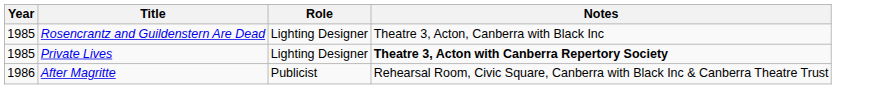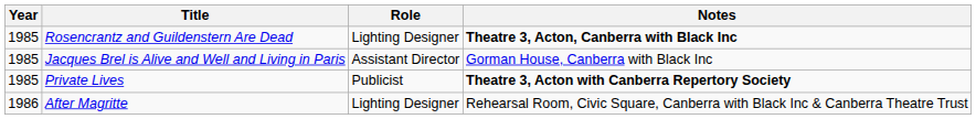 <table class="wikitable">
 <tr>
 <th>Year</th>
 <th>Title</th>
 <th>Role</th>
 <th>Notes</th>
 </tr>
 <tr>
 <td>1985</td>
 <td><em><a href='#'>Rosencrantz and Guildenstern Are Dead</a></em></td>
 <td>Lighting Designer</td>
-<td>Theatre 3, Acton, Canberra with Black Inc</td>
+<td><strong>Theatre 3, Acton, Canberra with Black Inc</strong></td>
+</tr>
+<tr>
+<td>1985</td>
+<td><em><a href='#'>Jacques Brel is Alive and Well and Living in Paris</a></em></td>
+<td>Assistant Director</td>
+<td><a href='#'>Gorman House, Canberra</a> with Black Inc</td>
 </tr>
 <tr>
 <td>1985</td>
 <td><em><a href='#'>Private Lives</a></em></td>
-<td>Lighting Designer</td>
+<td>Publicist</td>
 <td><strong>Theatre 3, Acton with Canberra Repertory Society</strong></td>
 </tr>
 <tr>
 <td>1986</td>
 <td><em><a href='#'>After Magritte</a></em></td>
-<td>Publicist</td>
+<td>Lighting Designer</td>
 <td>Rehearsal Room, Civic Square, Canberra with Black Inc & Canberra Theatre Trust</td>
 </tr>
 </table>
